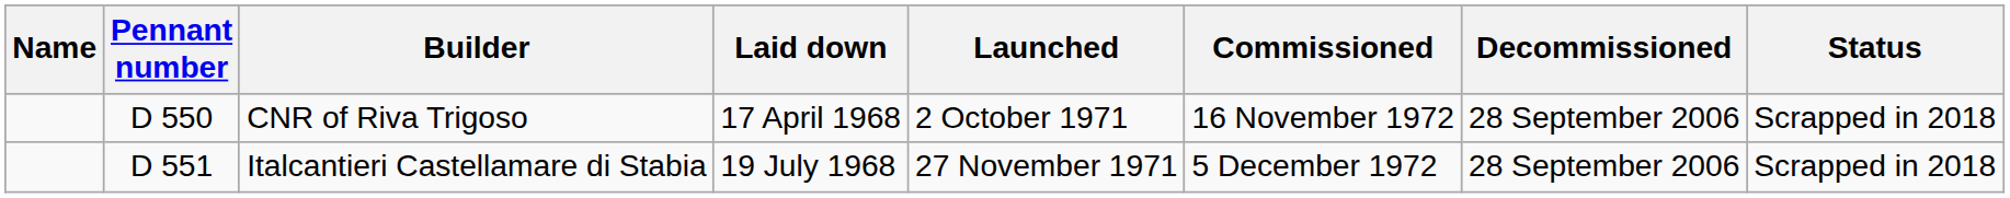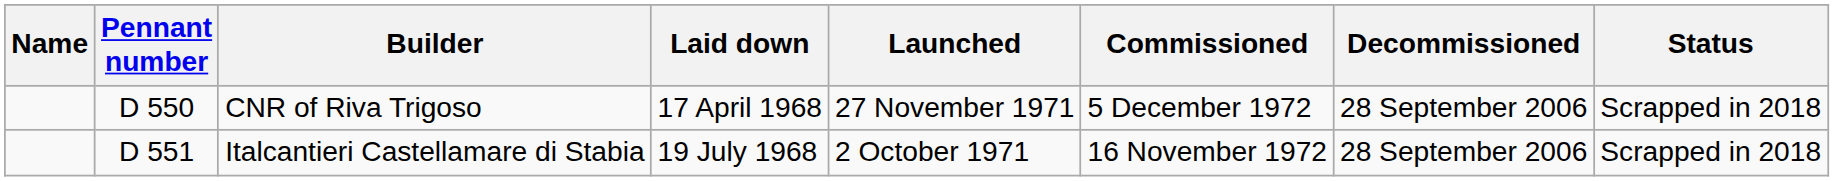 <table class="wikitable">
 <tr>
 <th>Name</th>
 <th style="line-height:1.2em;"><a href='#'>Pennant<br>number</a></th>
 <th>Builder</th>
 <th>Laid down</th>
 <th>Launched</th>
 <th>Commissioned</th>
 <th>Decommissioned</th>
 <th>Status</th>
 </tr>
 <tr>
 <td></td>
 <td style="text-align:center;">D 550</td>
 <td>CNR of Riva Trigoso</td>
 <td>17 April 1968</td>
-<td>2 October 1971</td>
-<td>16 November 1972</td>
+<td>27 November 1971</td>
+<td>5 December 1972</td>
 <td>28 September 2006</td>
 <td>Scrapped in 2018</td>
 </tr>
 <tr>
 <td></td>
 <td style="text-align:center;">D 551</td>
 <td>Italcantieri Castellamare di Stabia</td>
 <td>19 July 1968</td>
-<td>27 November 1971</td>
-<td>5 December 1972</td>
+<td>2 October 1971</td>
+<td>16 November 1972</td>
 <td>28 September 2006</td>
 <td>Scrapped in 2018</td>
 </tr>
 </table>
